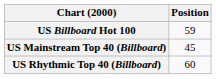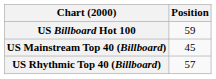 <table class="wikitable sortable plainrowheaders" style="text-align:center">
 <tr>
 <th>Chart (2000)</th>
 <th>Position</th>
 </tr>
 <tr>
 <th scope="row">US <em>Billboard</em> Hot 100</th>
 <td>59</td>
 </tr>
 <tr>
 <th scope="row">US Mainstream Top 40 (<em>Billboard</em>)</th>
 <td>45</td>
 </tr>
 <tr>
 <th scope="row">US Rhythmic Top 40 (<em>Billboard</em>)</th>
-<td>60</td>
+<td>57</td>
 </tr>
 </table>
